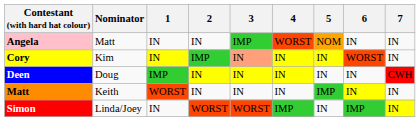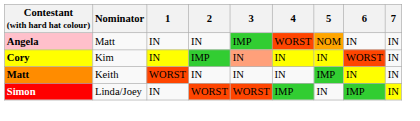 <table class="wikitable">
 <tr>
 <th>Contestant<br><small>(with hard hat colour)</small></th>
 <th>Nominator</th>
 <th>1</th>
 <th>2</th>
 <th>3</th>
 <th>4</th>
 <th>5</th>
 <th>6</th>
 <th>7</th>
 </tr>
 <tr>
 <td style="background-color:pink"><strong>Angela</strong></td>
 <td>Matt</td>
 <td>IN</td>
 <td>IN</td>
 <td style="background-color:limegreen">IMP</td>
 <td style="background-color:orangered">WORST</td>
 <td style="background-color:orange">NOM</td>
 <td>IN</td>
 <td>IN</td>
 </tr>
 <tr>
 <td style="background-color:yellow"><strong>Cory</strong></td>
 <td>Kim</td>
 <td style="background-color:yellow">IN</td>
 <td style="background-color:limegreen">IMP</td>
 <td style="background: lightsalmon;">IN</td>
 <td style="background-color:yellow">IN</td>
 <td style="background-color:yellow">IN</td>
 <td style="background-color:orangered">WORST</td>
 <td>IN</td>
 </tr>
 <tr>
-<td style="background-color:blue; color:white"><strong>Deen</strong></td>
-<td>Doug</td>
-<td style="background-color:limegreen">IMP</td>
-<td style="background-color:yellow">IN</td>
-<td style="background-color:yellow">IN</td>
-<td style="background-color:yellow">IN</td>
-<td>IN</td>
-<td>IN</td>
-<td style="background-color:red">CWH</td>
-</tr>
-<tr>
 <td style="background-color:darkorange"><strong>Matt</strong></td>
 <td>Keith</td>
 <td style="background-color:orangered">WORST</td>
 <td>IN</td>
 <td>IN</td>
 <td>IN</td>
 <td style="background-color:limegreen">IMP</td>
 <td style="background-color:yellow">IN</td>
 <td>IN</td>
 </tr>
 <tr>
 <td style="background-color:red; color:white"><strong>Simon</strong></td>
 <td>Linda/Joey</td>
 <td>IN</td>
 <td style="background-color:orangered">WORST</td>
 <td style="background-color:orangered">WORST</td>
 <td style="background-color:limegreen">IMP</td>
 <td>IN</td>
 <td style="background-color:limegreen">IMP</td>
 <td style="background-color:yellow">IN</td>
 </tr>
 </table>
